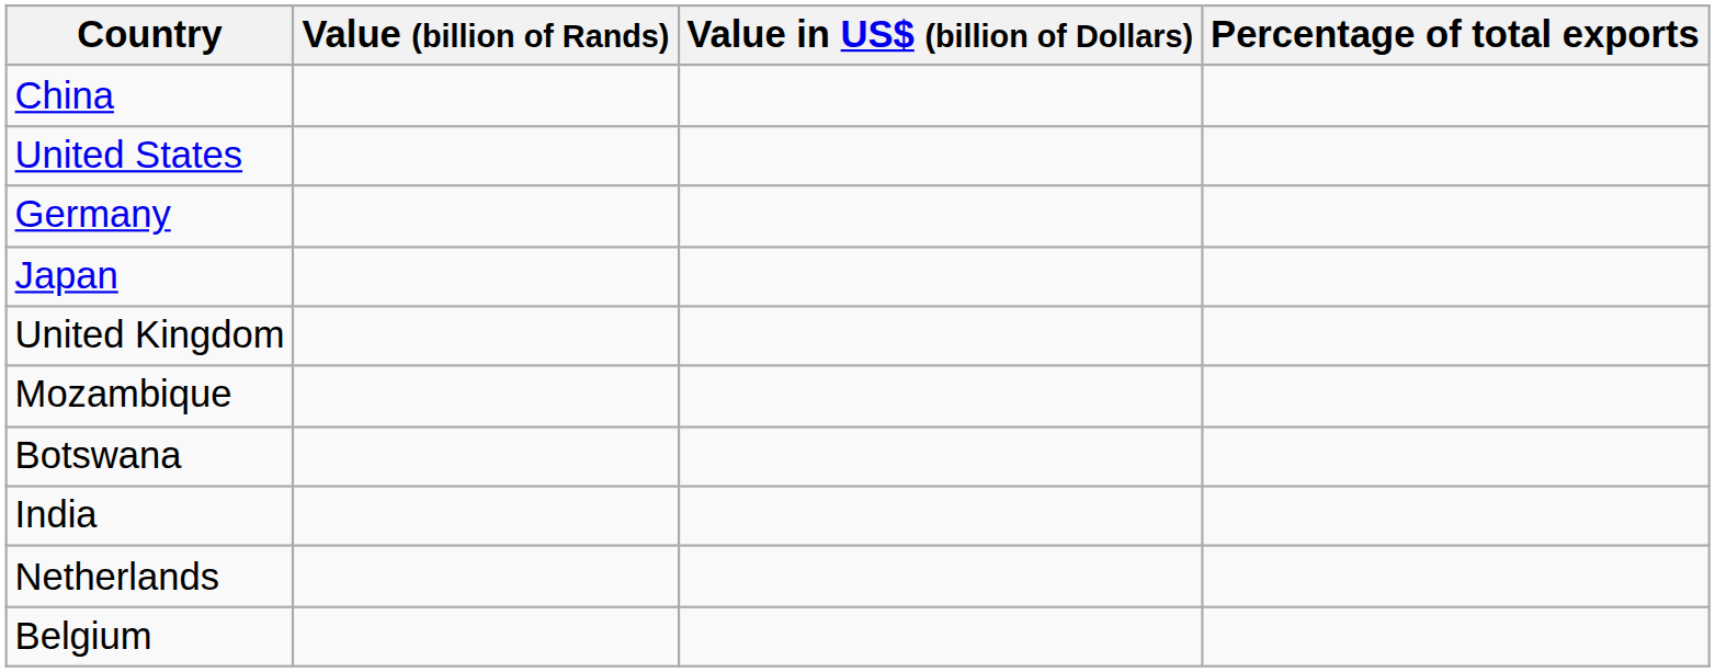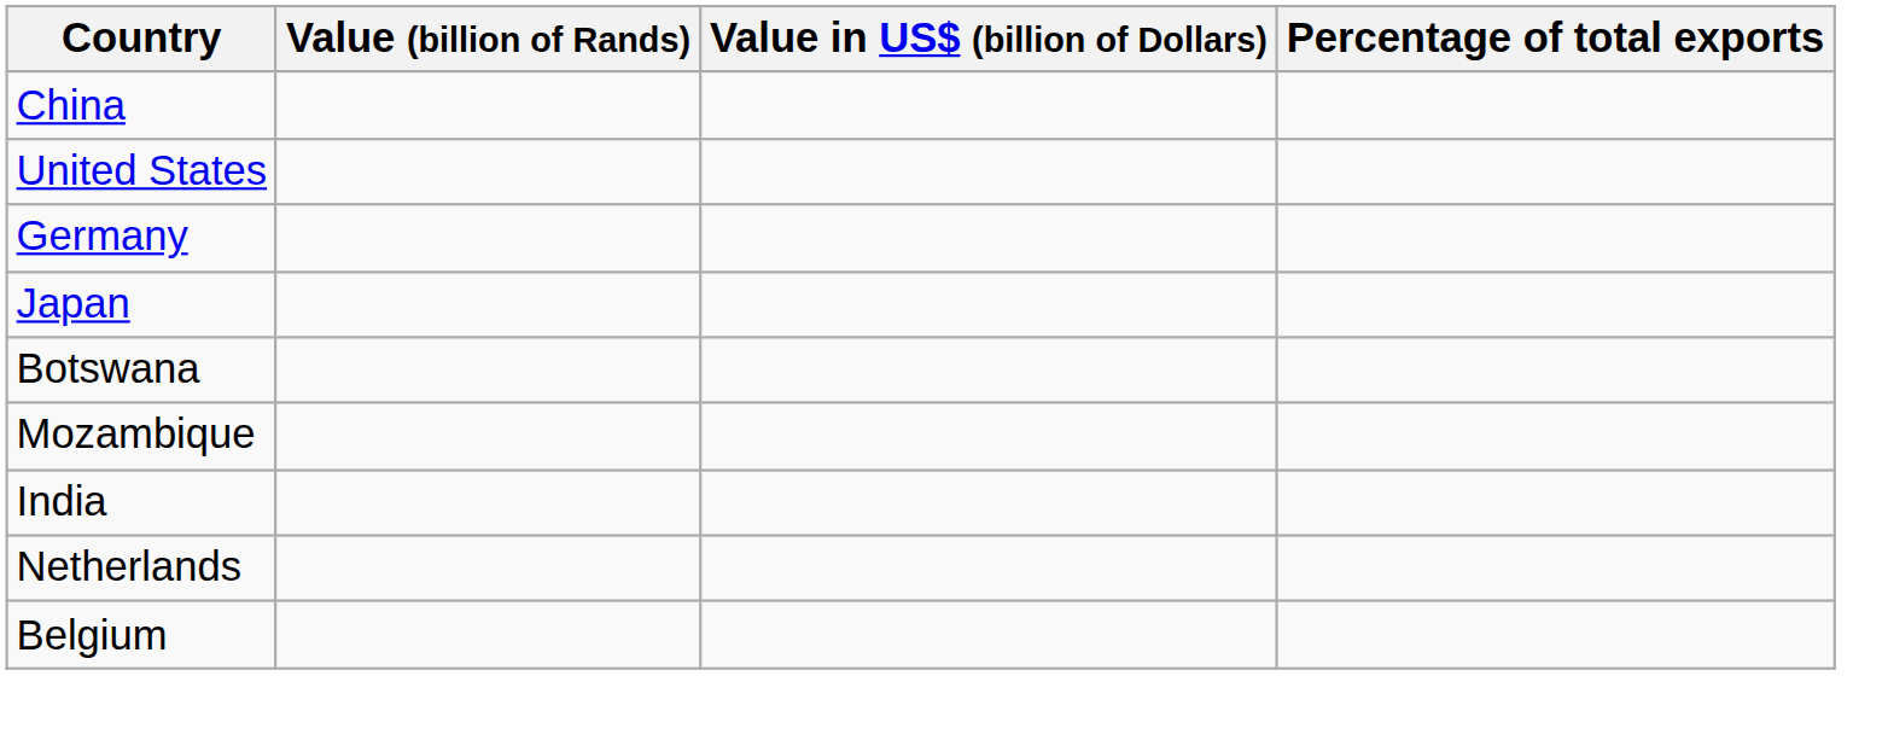 <table class="wikitable sortable static-row-numbers static-row-header-text" style="margin:0 0 1em 1em;">
 <tr>
 <th>Country</th>
 <th>Value <small>(billion of Rands)</small></th>
 <th>Value in <a href='#'>US$</a> <small>(billion of Dollars)</small></th>
 <th>Percentage of total exports</th>
 </tr>
 <tr>
 <td> <a href='#'>China</a></td>
 <td></td>
 <td></td>
 <td></td>
 </tr>
 <tr>
 <td> <a href='#'>United States</a></td>
 <td></td>
 <td></td>
 <td></td>
 </tr>
 <tr>
 <td> <a href='#'>Germany</a></td>
 <td></td>
 <td></td>
 <td></td>
 </tr>
 <tr>
 <td> <a href='#'>Japan</a></td>
 <td></td>
 <td></td>
 <td></td>
 </tr>
 <tr>
-<td> United Kingdom</td>
+<td> Botswana</td>
 <td></td>
 <td></td>
 <td></td>
 </tr>
 <tr>
 <td> Mozambique</td>
-<td></td>
-<td></td>
-<td></td>
-</tr>
-<tr>
-<td> Botswana</td>
 <td></td>
 <td></td>
 <td></td>
 </tr>
 <tr>
 <td> India</td>
 <td></td>
 <td></td>
 <td></td>
 </tr>
 <tr>
 <td> Netherlands</td>
 <td></td>
 <td></td>
 <td></td>
 </tr>
 <tr>
 <td> Belgium</td>
 <td></td>
 <td></td>
 <td></td>
 </tr>
 </table>
